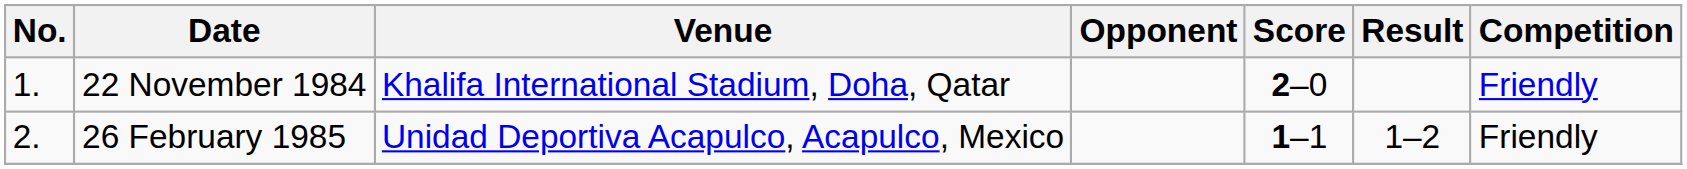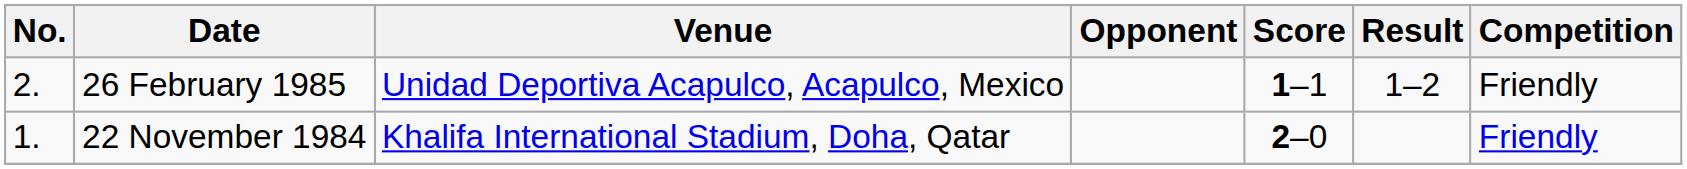 <table class="wikitable">
 <tr>
 <th>No.</th>
 <th>Date</th>
 <th>Venue</th>
 <th>Opponent</th>
 <th>Score</th>
 <th>Result</th>
 <th>Competition</th>
 </tr>
 <tr>
+<td>2.</td>
+<td>26 February 1985</td>
+<td><a href='#'>Unidad Deportiva Acapulco</a>, <a href='#'>Acapulco</a>, Mexico</td>
+<td></td>
+<td align=center><strong>1</strong>–1</td>
+<td align=center>1–2</td>
+<td>Friendly</td>
+</tr>
+<tr>
 <td>1.</td>
 <td>22 November 1984</td>
 <td><a href='#'>Khalifa International Stadium</a>, <a href='#'>Doha</a>, Qatar</td>
 <td></td>
 <td align=center><strong>2</strong>–0</td>
 <td align=center></td>
 <td><a href='#'>Friendly</a></td>
 </tr>
 <tr>
-<td>2.</td>
-<td>26 February 1985</td>
-<td><a href='#'>Unidad Deportiva Acapulco</a>, <a href='#'>Acapulco</a>, Mexico</td>
-<td></td>
-<td align=center><strong>1</strong>–1</td>
-<td align=center>1–2</td>
-<td>Friendly</td>
-</tr>
-<tr>
 </tr>
 </table>
